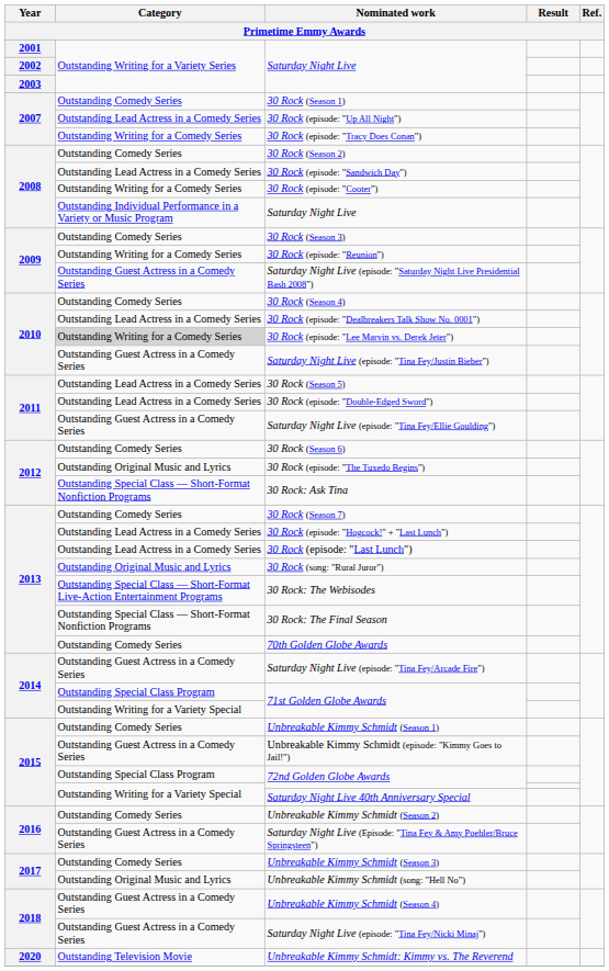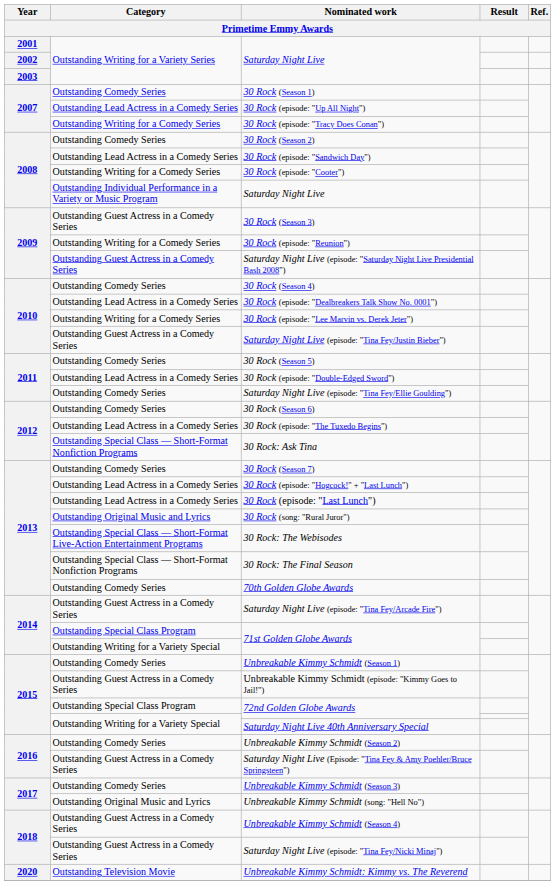 <table class=wikitable>
 <tr>
 <th scope="col" style="width:5em;">Year</th>
 <th scope="col" style="width:24em;">Category</th>
 <th scope="col" style="width:31em;">Nominated work</th>
 <th scope="col" style="width:5em;">Result</th>
 <th>Ref.</th>
 </tr>
 <tr>
 <th colspan=5><a href='#'>Primetime Emmy Awards</a></th>
 </tr>
 <tr>
 <th row=scope style="text-align:center;"><a href='#'>2001</a></th>
 <td rowspan="3"><a href='#'>Outstanding Writing for a Variety Series</a></td>
 <td rowspan="3"><em><a href='#'>Saturday Night Live</a></em></td>
 <td></td>
 <td style="text-align:center;"></td>
 </tr>
 <tr>
 <th row=scope style="text-align:center;"><a href='#'>2002</a></th>
 <td></td>
 <td style="text-align:center;"></td>
 </tr>
 <tr>
 <th row=scope style="text-align:center;"><a href='#'>2003</a></th>
 <td></td>
 <td style="text-align:center;"></td>
 </tr>
 <tr>
 <th row=scope style="text-align:center;", rowspan="3"><a href='#'>2007</a></th>
 <td><a href='#'>Outstanding Comedy Series</a></td>
 <td><em><a href='#'>30 Rock</a></em> <small> (<a href='#'>Season 1</a>) </small></td>
 <td></td>
 <td rowspan=3, style="text-align:center;"></td>
 </tr>
 <tr>
 <td><a href='#'>Outstanding Lead Actress in a Comedy Series</a></td>
 <td><em><a href='#'>30 Rock</a></em> <small> (episode: "<a href='#'>Up All Night</a>") </small></td>
 <td></td>
 </tr>
 <tr>
 <td><a href='#'>Outstanding Writing for a Comedy Series</a></td>
 <td><em><a href='#'>30 Rock</a></em> <small> (episode: "<a href='#'>Tracy Does Conan</a>") </small></td>
 <td></td>
 </tr>
 <tr>
 <th row=scope style="text-align:center;", rowspan="4"><a href='#'>2008</a></th>
 <td>Outstanding Comedy Series</td>
 <td><em><a href='#'>30 Rock</a></em> <small> (<a href='#'>Season 2</a>) </small></td>
 <td></td>
 <td rowspan=4, style="text-align:center;"></td>
 </tr>
 <tr>
 <td>Outstanding Lead Actress in a Comedy Series</td>
 <td><em><a href='#'>30 Rock</a></em> <small> (episode: "<a href='#'>Sandwich Day</a>") </small></td>
 <td></td>
 </tr>
 <tr>
 <td>Outstanding Writing for a Comedy Series</td>
 <td><em><a href='#'>30 Rock</a></em> <small> (episode: "<a href='#'>Cooter</a>") </small></td>
 <td></td>
 </tr>
 <tr>
 <td><a href='#'>Outstanding Individual Performance in a Variety or Music Program</a></td>
 <td><em>Saturday Night Live</em></td>
 <td></td>
 </tr>
 <tr>
 <th row=scope style="text-align:center;", rowspan="3"><a href='#'>2009</a></th>
-<td>Outstanding Comedy Series</td>
+<td>Outstanding Guest Actress in a Comedy Series</td>
 <td><em><a href='#'>30 Rock</a></em> <small> (<a href='#'>Season 3</a>) </small></td>
 <td></td>
 <td rowspan=3, style="text-align:center;"></td>
 </tr>
 <tr>
 <td>Outstanding Writing for a Comedy Series</td>
 <td><em><a href='#'>30 Rock</a></em> <small> (episode: "<a href='#'>Reunion</a>") </small></td>
 <td></td>
 </tr>
 <tr>
 <td><a href='#'>Outstanding Guest Actress in a Comedy Series</a></td>
 <td><em>Saturday Night Live</em> <small> (episode: "<a href='#'>Saturday Night Live Presidential Bash 2008</a>") </small></td>
 <td></td>
 </tr>
 <tr>
 <th row=scope style="text-align:center;", rowspan="4"><a href='#'>2010</a></th>
 <td>Outstanding Comedy Series</td>
 <td><em><a href='#'>30 Rock</a></em> <small> (<a href='#'>Season 4</a>) </small></td>
 <td></td>
 <td rowspan=4, style="text-align:center;"></td>
 </tr>
 <tr>
 <td>Outstanding Lead Actress in a Comedy Series</td>
 <td><em><a href='#'>30 Rock</a></em> <small> (episode: "<a href='#'>Dealbreakers Talk Show No. 0001</a>") </small></td>
 <td></td>
 </tr>
 <tr>
-<td style="background: lightgrey;">Outstanding Writing for a Comedy Series</td>
+<td>Outstanding Writing for a Comedy Series</td>
 <td><em><a href='#'>30 Rock</a></em> <small> (episode: "<a href='#'>Lee Marvin vs. Derek Jeter</a>") </small></td>
 <td></td>
 </tr>
 <tr>
 <td>Outstanding Guest Actress in a Comedy Series</td>
 <td><em><a href='#'>Saturday Night Live</a></em> <small> (episode: "<a href='#'>Tina Fey/Justin Bieber</a>") </small></td>
 <td></td>
 </tr>
 <tr>
 <th row=scope style="text-align:center;", rowspan="3"><a href='#'>2011</a></th>
-<td>Outstanding Lead Actress in a Comedy Series</td>
+<td>Outstanding Comedy Series</td>
 <td><em>30 Rock</em> <small> (<a href='#'>Season 5</a>) </small></td>
 <td></td>
 <td rowspan=3, style="text-align:center;"></td>
 </tr>
 <tr>
 <td>Outstanding Lead Actress in a Comedy Series</td>
 <td><em>30 Rock</em> <small> (episode: "<a href='#'>Double-Edged Sword</a>") </small></td>
 <td></td>
 </tr>
 <tr>
-<td>Outstanding Guest Actress in a Comedy Series</td>
+<td>Outstanding Comedy Series</td>
 <td><em>Saturday Night Live</em> <small> (episode: "<a href='#'>Tina Fey/Ellie Goulding</a>") </small></td>
 <td></td>
 </tr>
 <tr>
 <th row=scope style="text-align:center;", rowspan="3"><a href='#'>2012</a></th>
 <td>Outstanding Comedy Series</td>
 <td><em>30 Rock</em> <small> (<a href='#'>Season 6</a>) </small></td>
 <td></td>
 <td rowspan=3, style="text-align:center;"></td>
 </tr>
 <tr>
-<td>Outstanding Original Music and Lyrics</td>
+<td>Outstanding Lead Actress in a Comedy Series</td>
 <td><em>30 Rock</em> <small> (episode: "<a href='#'>The Tuxedo Begins</a>") </small></td>
 <td></td>
 </tr>
 <tr>
 <td><a href='#'>Outstanding Special Class — Short-Format Nonfiction Programs</a></td>
 <td><em>30 Rock: Ask Tina</em></td>
 <td></td>
 </tr>
 <tr>
 <th row=scope style="text-align:center;", rowspan="7"><a href='#'>2013</a></th>
 <td>Outstanding Comedy Series</td>
 <td><em><a href='#'>30 Rock</a></em> <small> (<a href='#'>Season 7</a>) </small></td>
 <td></td>
 <td rowspan=7, style="text-align:center;"></td>
 </tr>
 <tr>
 <td>Outstanding Lead Actress in a Comedy Series</td>
 <td><em><a href='#'>30 Rock</a></em> <small> (episode: "<a href='#'>Hogcock!</a>" + "<a href='#'>Last Lunch</a>") </small></td>
 <td></td>
 </tr>
 <tr>
 <td>Outstanding Lead Actress in a Comedy Series</td>
 <td><em><a href='#'>30 Rock</a></em> (episode: "<a href='#'>Last Lunch</a>")</td>
 <td></td>
 </tr>
 <tr>
 <td><a href='#'>Outstanding Original Music and Lyrics</a></td>
 <td><em><a href='#'>30 Rock</a></em> <small> (song: "Rural Juror") </small></td>
 <td></td>
 </tr>
 <tr>
 <td><a href='#'>Outstanding Special Class — Short-Format Live-Action Entertainment Programs</a></td>
 <td><em>30 Rock: The Webisodes</em></td>
 <td></td>
 </tr>
 <tr>
 <td>Outstanding Special Class — Short-Format Nonfiction Programs</td>
 <td><em>30 Rock: The Final Season</em></td>
 <td></td>
 </tr>
 <tr>
 <td>Outstanding Comedy Series</td>
 <td><em><a href='#'>70th Golden Globe Awards</a></em></td>
 <td></td>
 </tr>
 <tr>
 <th row=scope style="text-align:center;", rowspan="3"><a href='#'>2014</a></th>
 <td>Outstanding Guest Actress in a Comedy Series</td>
 <td><em>Saturday Night Live</em> <small> (episode: "<a href='#'>Tina Fey/Arcade Fire</a>") </small></td>
 <td></td>
 <td rowspan=3, style="text-align:center;"></td>
 </tr>
 <tr>
 <td><a href='#'>Outstanding Special Class Program</a></td>
 <td rowspan="2"><em><a href='#'>71st Golden Globe Awards</a></em></td>
 <td></td>
 </tr>
 <tr>
 <td>Outstanding Writing for a Variety Special</td>
 <td></td>
 </tr>
 <tr>
 <th row=scope style="text-align:center;", rowspan="5"><a href='#'>2015</a></th>
 <td>Outstanding Comedy Series</td>
 <td><em><a href='#'>Unbreakable Kimmy Schmidt</a></em> <small> (<a href='#'>Season 1</a>) </small></td>
 <td></td>
 <td rowspan=5, style="text-align:center;"></td>
 </tr>
 <tr>
 <td>Outstanding Guest Actress in a Comedy Series</td>
 <td>Unbreakable Kimmy Schmidt <small> (episode: "Kimmy Goes to Jail!") </small></td>
 <td></td>
 </tr>
 <tr>
 <td>Outstanding Special Class Program</td>
 <td rowspan="2"><em><a href='#'>72nd Golden Globe Awards</a></em></td>
 <td></td>
 </tr>
 <tr>
 <td rowspan=2>Outstanding Writing for a Variety Special</td>
 <td></td>
 </tr>
 <tr>
 <td><em><a href='#'>Saturday Night Live 40th Anniversary Special</a></em></td>
 <td></td>
 </tr>
 <tr>
 <th row=scope style="text-align:center;", rowspan="2"><a href='#'>2016</a></th>
 <td>Outstanding Comedy Series</td>
 <td><em>Unbreakable Kimmy Schmidt</em> <small> (<a href='#'>Season 2</a>) </small></td>
 <td></td>
 <td rowspan=2, style="text-align:center;"></td>
 </tr>
 <tr>
 <td>Outstanding Guest Actress in a Comedy Series</td>
 <td><em>Saturday Night Live</em> <small> (Episode: "<a href='#'>Tina Fey & Amy Poehler/Bruce Springsteen</a>") </small></td>
 <td></td>
 </tr>
 <tr>
 <th row=scope style="text-align:center;", rowspan="2"><a href='#'>2017</a></th>
 <td>Outstanding Comedy Series</td>
 <td><em><a href='#'>Unbreakable Kimmy Schmidt</a></em> <small> (<a href='#'>Season 3</a>) </small></td>
 <td></td>
 <td rowspan=2, style="text-align:center;"></td>
 </tr>
 <tr>
 <td>Outstanding Original Music and Lyrics</td>
 <td><em>Unbreakable Kimmy Schmidt</em> <small> (song: "Hell No") </small></td>
 <td></td>
 </tr>
 <tr>
 <th row=scope style="text-align:center;", rowspan="2"><a href='#'>2018</a></th>
 <td>Outstanding Guest Actress in a Comedy Series</td>
 <td><em><a href='#'>Unbreakable Kimmy Schmidt</a></em> <small> (<a href='#'>Season 4</a>) </small></td>
 <td></td>
 <td rowspan=2, style="text-align:center;"></td>
 </tr>
 <tr>
 <td>Outstanding Guest Actress in a Comedy Series</td>
 <td><em>Saturday Night Live</em> <small> (episode: "<a href='#'>Tina Fey/Nicki Minaj</a>") </small></td>
 <td></td>
 </tr>
 <tr>
 <th row=scope style="text-align:center;"><a href='#'>2020</a></th>
 <td><a href='#'>Outstanding Television Movie</a></td>
 <td><em><a href='#'>Unbreakable Kimmy Schmidt: Kimmy vs. The Reverend</a></em></td>
 <td></td>
 <td style="text-align:center;"></td>
 </tr>
 <tr>
 </tr>
 </table>
